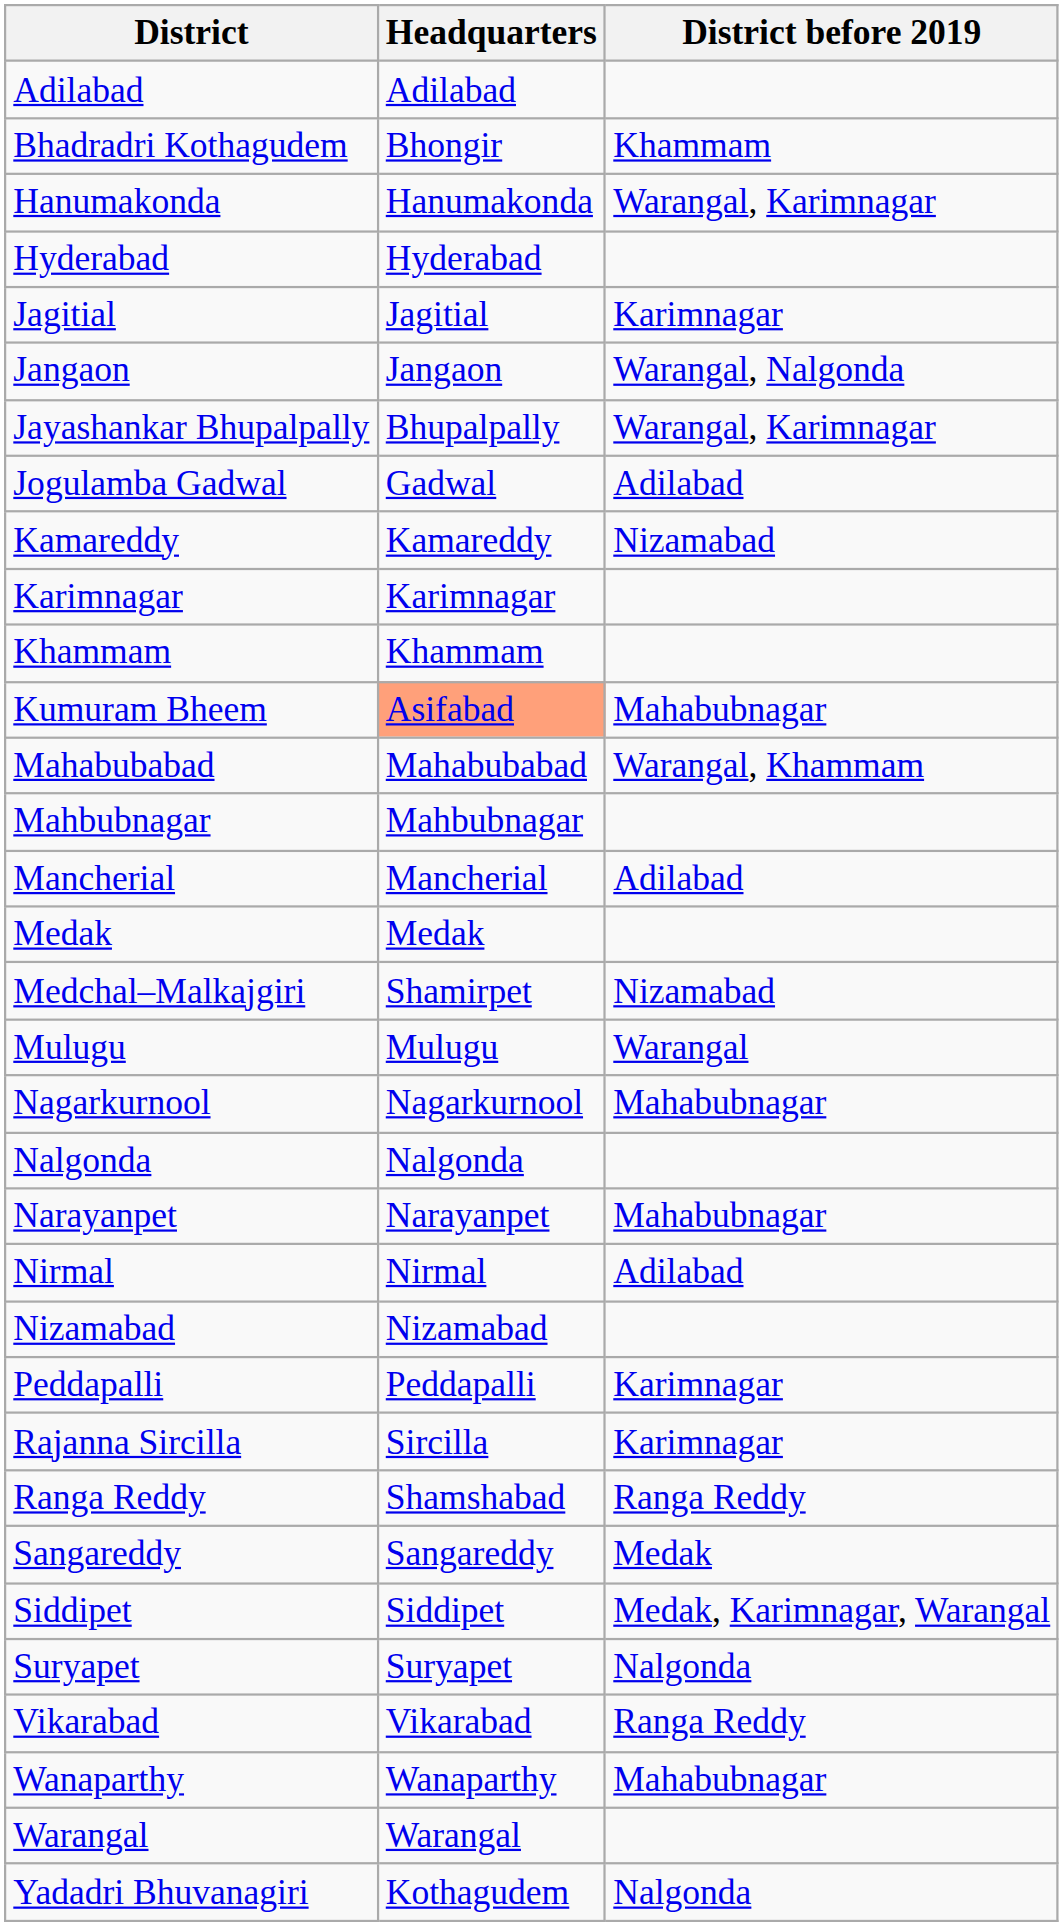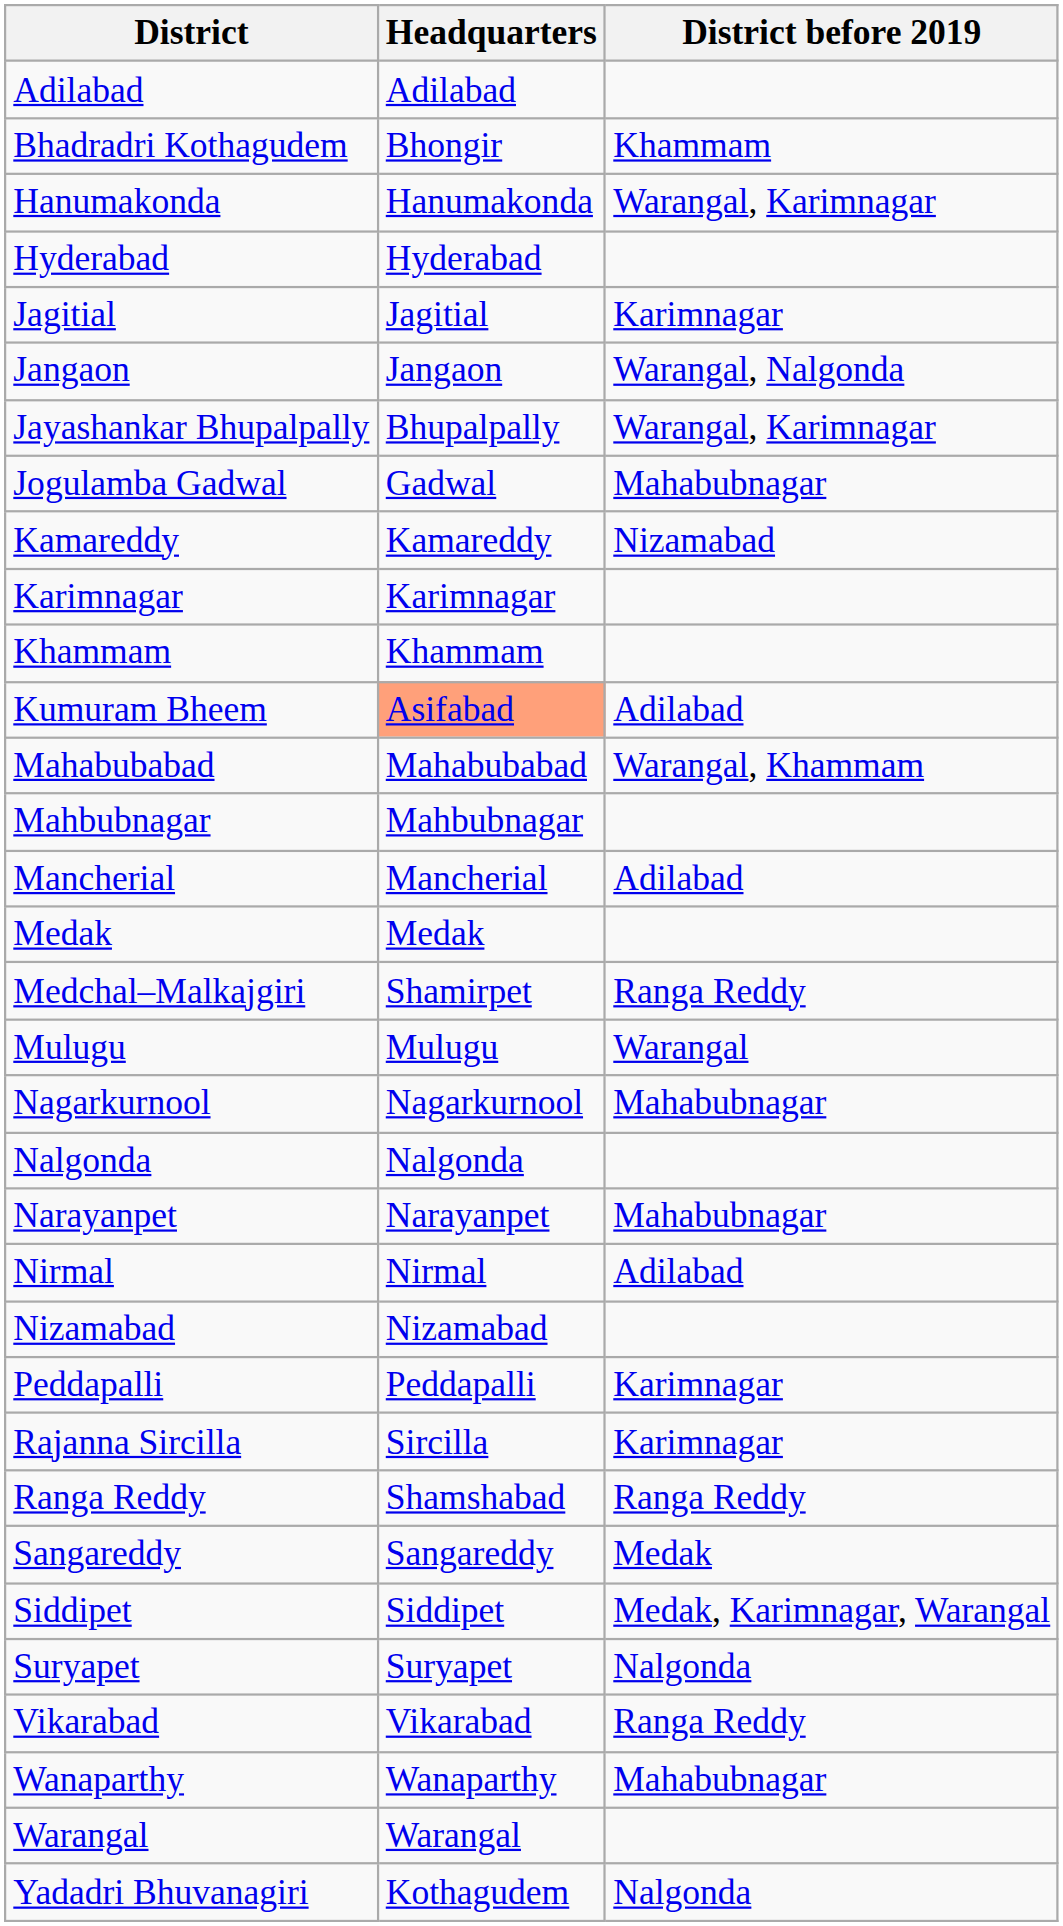 <table class="wikitable sortable">
 <tr>
 <th>District</th>
 <th>Headquarters</th>
 <th>District before 2019</th>
 </tr>
 <tr>
 <td><a href='#'>Adilabad</a></td>
 <td><a href='#'>Adilabad</a></td>
 <td></td>
 </tr>
 <tr>
 <td><a href='#'>Bhadradri Kothagudem</a></td>
 <td><a href='#'>Bhongir</a></td>
 <td><a href='#'>Khammam</a></td>
 </tr>
 <tr>
 <td><a href='#'>Hanumakonda</a></td>
 <td><a href='#'>Hanumakonda</a></td>
 <td><a href='#'>Warangal</a>, <a href='#'>Karimnagar</a></td>
 </tr>
 <tr>
 <td><a href='#'>Hyderabad</a></td>
 <td><a href='#'>Hyderabad</a></td>
 <td></td>
 </tr>
 <tr>
 <td><a href='#'>Jagitial</a></td>
 <td><a href='#'>Jagitial</a></td>
 <td><a href='#'>Karimnagar</a></td>
 </tr>
 <tr>
 <td><a href='#'>Jangaon</a></td>
 <td><a href='#'>Jangaon</a></td>
 <td><a href='#'>Warangal</a>, <a href='#'>Nalgonda</a></td>
 </tr>
 <tr>
 <td><a href='#'>Jayashankar Bhupalpally</a></td>
 <td><a href='#'>Bhupalpally</a></td>
 <td><a href='#'>Warangal</a>, <a href='#'>Karimnagar</a></td>
 </tr>
 <tr>
 <td><a href='#'>Jogulamba Gadwal</a></td>
 <td><a href='#'>Gadwal</a></td>
-<td><a href='#'>Adilabad</a></td>
+<td><a href='#'>Mahabubnagar</a></td>
 </tr>
 <tr>
 <td><a href='#'>Kamareddy</a></td>
 <td><a href='#'>Kamareddy</a></td>
 <td><a href='#'>Nizamabad</a></td>
 </tr>
 <tr>
 <td><a href='#'>Karimnagar</a></td>
 <td><a href='#'>Karimnagar</a></td>
 <td></td>
 </tr>
 <tr>
 <td><a href='#'>Khammam</a></td>
 <td><a href='#'>Khammam</a></td>
 <td></td>
 </tr>
 <tr>
 <td><a href='#'>Kumuram Bheem</a></td>
 <td style="background: lightsalmon;"><a href='#'>Asifabad</a></td>
-<td><a href='#'>Mahabubnagar</a></td>
+<td><a href='#'>Adilabad</a></td>
 </tr>
 <tr>
 <td><a href='#'>Mahabubabad</a></td>
 <td><a href='#'>Mahabubabad</a></td>
 <td><a href='#'>Warangal</a>, <a href='#'>Khammam</a></td>
 </tr>
 <tr>
 <td><a href='#'>Mahbubnagar</a></td>
 <td><a href='#'>Mahbubnagar</a></td>
 <td></td>
 </tr>
 <tr>
 <td><a href='#'>Mancherial</a></td>
 <td><a href='#'>Mancherial</a></td>
 <td><a href='#'>Adilabad</a></td>
 </tr>
 <tr>
 <td><a href='#'>Medak</a></td>
 <td><a href='#'>Medak</a></td>
 <td></td>
 </tr>
 <tr>
 <td><a href='#'>Medchal–Malkajgiri</a></td>
 <td><a href='#'>Shamirpet</a></td>
-<td><a href='#'>Nizamabad</a></td>
+<td><a href='#'>Ranga Reddy</a></td>
 </tr>
 <tr>
 <td><a href='#'>Mulugu</a></td>
 <td><a href='#'>Mulugu</a></td>
 <td><a href='#'>Warangal</a></td>
 </tr>
 <tr>
 <td><a href='#'>Nagarkurnool</a></td>
 <td><a href='#'>Nagarkurnool</a></td>
 <td><a href='#'>Mahabubnagar</a></td>
 </tr>
 <tr>
 <td><a href='#'>Nalgonda</a></td>
 <td><a href='#'>Nalgonda</a></td>
 <td></td>
 </tr>
 <tr>
 <td><a href='#'>Narayanpet</a></td>
 <td><a href='#'>Narayanpet</a></td>
 <td><a href='#'>Mahabubnagar</a></td>
 </tr>
 <tr>
 <td><a href='#'>Nirmal</a></td>
 <td><a href='#'>Nirmal</a></td>
 <td><a href='#'>Adilabad</a></td>
 </tr>
 <tr>
 <td><a href='#'>Nizamabad</a></td>
 <td><a href='#'>Nizamabad</a></td>
 <td></td>
 </tr>
 <tr>
 <td><a href='#'>Peddapalli</a></td>
 <td><a href='#'>Peddapalli</a></td>
 <td><a href='#'>Karimnagar</a></td>
 </tr>
 <tr>
 <td><a href='#'>Rajanna Sircilla</a></td>
 <td><a href='#'>Sircilla</a></td>
 <td><a href='#'>Karimnagar</a></td>
 </tr>
 <tr>
 <td><a href='#'>Ranga Reddy</a></td>
 <td><a href='#'>Shamshabad</a></td>
 <td><a href='#'>Ranga Reddy</a></td>
 </tr>
 <tr>
 <td><a href='#'>Sangareddy</a></td>
 <td><a href='#'>Sangareddy</a></td>
 <td><a href='#'>Medak</a></td>
 </tr>
 <tr>
 <td><a href='#'>Siddipet</a></td>
 <td><a href='#'>Siddipet</a></td>
 <td><a href='#'>Medak</a>, <a href='#'>Karimnagar</a>, <a href='#'>Warangal</a></td>
 </tr>
 <tr>
 <td><a href='#'>Suryapet</a></td>
 <td><a href='#'>Suryapet</a></td>
 <td><a href='#'>Nalgonda</a></td>
 </tr>
 <tr>
 <td><a href='#'>Vikarabad</a></td>
 <td><a href='#'>Vikarabad</a></td>
 <td><a href='#'>Ranga Reddy</a></td>
 </tr>
 <tr>
 <td><a href='#'>Wanaparthy</a></td>
 <td><a href='#'>Wanaparthy</a></td>
 <td><a href='#'>Mahabubnagar</a></td>
 </tr>
 <tr>
 <td><a href='#'>Warangal</a></td>
 <td><a href='#'>Warangal</a></td>
 <td></td>
 </tr>
 <tr>
 <td><a href='#'>Yadadri Bhuvanagiri</a></td>
 <td><a href='#'>Kothagudem</a></td>
 <td><a href='#'>Nalgonda</a></td>
 </tr>
 </table>
